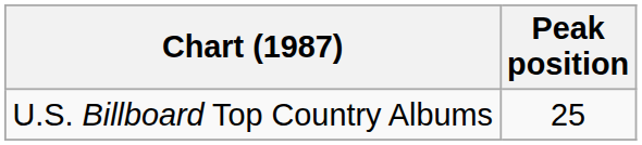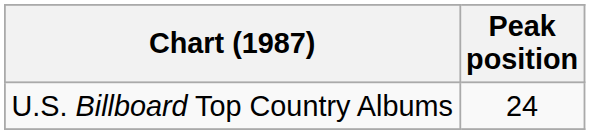 <table class="wikitable">
 <tr>
 <th>Chart (1987)</th>
 <th>Peak<br>position</th>
 </tr>
 <tr>
 <td>U.S. <em>Billboard</em> Top Country Albums</td>
-<td align="center">25</td>
+<td align="center">24</td>
 </tr>
 </table>
